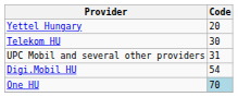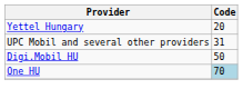 <table class="wikitable sortable">
 <tr>
 <th>Provider</th>
 <th>Code</th>
 </tr>
 <tr>
 <td><a href='#'>Yettel Hungary</a></td>
 <td>20</td>
 </tr>
 <tr>
-<td><a href='#'>Telekom HU</a></td>
-<td>30</td>
-</tr>
-<tr>
 <td>UPC Mobil and several other providers</td>
 <td>31</td>
 </tr>
 <tr>
 <td><a href='#'>Digi.Mobil HU</a></td>
-<td>54</td>
+<td>50</td>
 </tr>
 <tr>
 <td><a href='#'>One HU</a></td>
 <td style="background: lightblue;">70</td>
 </tr>
 <tr>
 </tr>
 </table>
